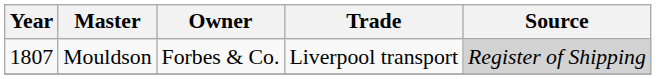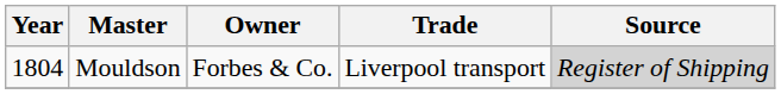 <table class=" wikitable">
 <tr>
 <th>Year</th>
 <th>Master</th>
 <th>Owner</th>
 <th>Trade</th>
 <th>Source</th>
 </tr>
 <tr>
-<td>1807</td>
+<td>1804</td>
 <td>Mouldson</td>
 <td>Forbes & Co.</td>
 <td>Liverpool transport</td>
 <td style="background: lightgrey;"><em>Register of Shipping</em></td>
 </tr>
 <tr>
 </tr>
 </table>
